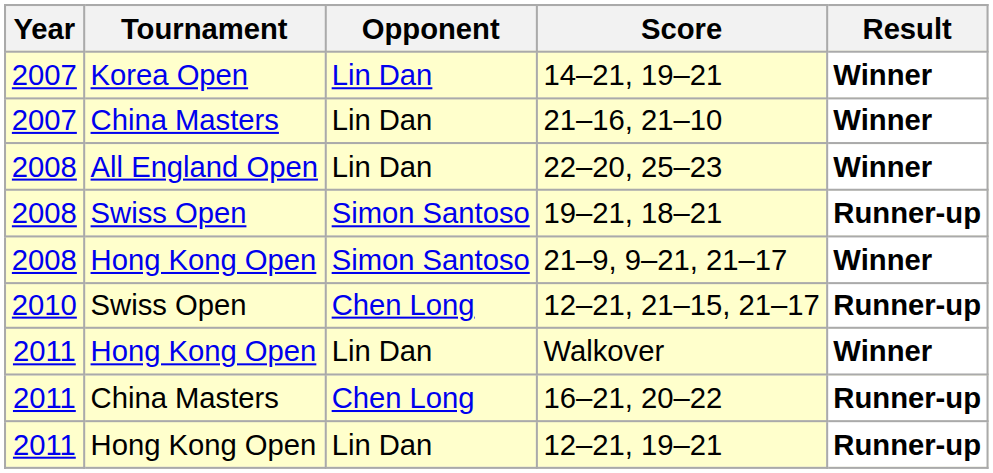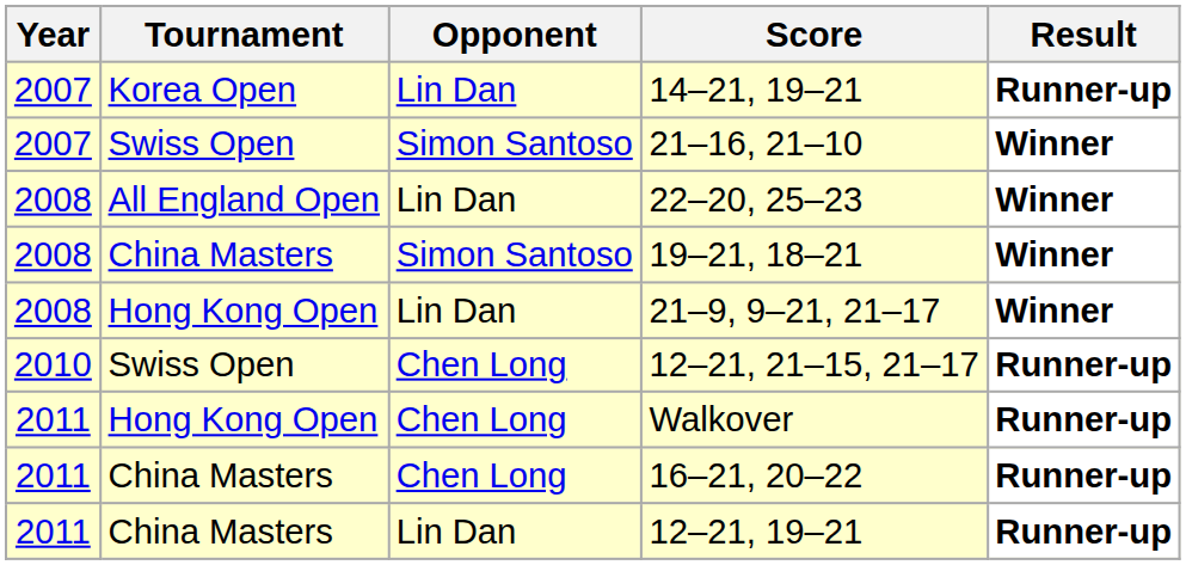 <table class="sortable wikitable" style="font-size: 90%;">
 <tr>
 <th>Year</th>
 <th>Tournament</th>
 <th>Opponent</th>
 <th>Score</th>
 <th>Result</th>
 </tr>
 <tr style="background:#FFFFCC">
 <td align="center"><a href='#'>2007</a></td>
 <td align="left"><a href='#'>Korea Open</a></td>
 <td align="left"> <a href='#'>Lin Dan</a></td>
 <td align="left">14–21, 19–21</td>
-<td style="text-align:left; background:white"> <strong>Winner</strong></td>
+<td style="text-align:left; background:white"> <strong>Runner-up</strong></td>
 </tr>
 <tr style="background:#FFFFCC">
 <td align="center"><a href='#'>2007</a></td>
-<td align="left"><a href='#'>China Masters</a></td>
-<td align="left"> Lin Dan</td>
+<td align="left"><a href='#'>Swiss Open</a></td>
+<td align="left"> <a href='#'>Simon Santoso</a></td>
 <td align="left">21–16, 21–10</td>
 <td style="text-align:left; background:white"> <strong>Winner</strong></td>
 </tr>
 <tr style="background:#FFFFCC">
 <td align="center"><a href='#'>2008</a></td>
 <td align="left"><a href='#'>All England Open</a></td>
 <td align="left"> Lin Dan</td>
 <td align="left">22–20, 25–23</td>
 <td style="text-align:left; background:white"> <strong>Winner</strong></td>
 </tr>
 <tr style="background:#FFFFCC">
 <td align="center"><a href='#'>2008</a></td>
-<td align="left"><a href='#'>Swiss Open</a></td>
+<td align="left"><a href='#'>China Masters</a></td>
 <td align="left"> <a href='#'>Simon Santoso</a></td>
 <td align="left">19–21, 18–21</td>
-<td style="text-align:left; background:white"> <strong>Runner-up</strong></td>
+<td style="text-align:left; background:white"> <strong>Winner</strong></td>
 </tr>
 <tr style="background:#FFFFCC">
 <td align="center"><a href='#'>2008</a></td>
 <td align="left"><a href='#'>Hong Kong Open</a></td>
-<td align="left"> <a href='#'>Simon Santoso</a></td>
+<td align="left"> Lin Dan</td>
 <td align="left">21–9, 9–21, 21–17</td>
 <td style="text-align:left; background:white"> <strong>Winner</strong></td>
 </tr>
 <tr style="background:#FFFFCC">
 <td align="center"><a href='#'>2010</a></td>
 <td align="left">Swiss Open</td>
 <td align="left"> <a href='#'>Chen Long</a></td>
 <td align="left">12–21, 21–15, 21–17</td>
 <td style="text-align:left; background:white"> <strong>Runner-up</strong></td>
 </tr>
 <tr style="background:#FFFFCC">
 <td align="center"><a href='#'>2011</a></td>
 <td align="left"><a href='#'>Hong Kong Open</a></td>
-<td align="left"> Lin Dan</td>
+<td align="left"> <a href='#'>Chen Long</a></td>
 <td align="left">Walkover</td>
-<td style="text-align:left; background:white"> <strong>Winner</strong></td>
+<td style="text-align:left; background:white"> <strong>Runner-up</strong></td>
 </tr>
 <tr style="background:#FFFFCC">
 <td align="center"><a href='#'>2011</a></td>
 <td align="left">China Masters</td>
 <td align="left"> <a href='#'>Chen Long</a></td>
 <td align="left">16–21, 20–22</td>
 <td style="text-align:left; background:white"> <strong>Runner-up</strong></td>
 </tr>
 <tr style="background:#FFFFCC">
 <td align="center"><a href='#'>2011</a></td>
-<td align="left">Hong Kong Open</td>
+<td align="left">China Masters</td>
 <td align="left"> Lin Dan</td>
 <td align="left">12–21, 19–21</td>
 <td style="text-align:left; background:white"> <strong>Runner-up</strong></td>
 </tr>
 </table>
